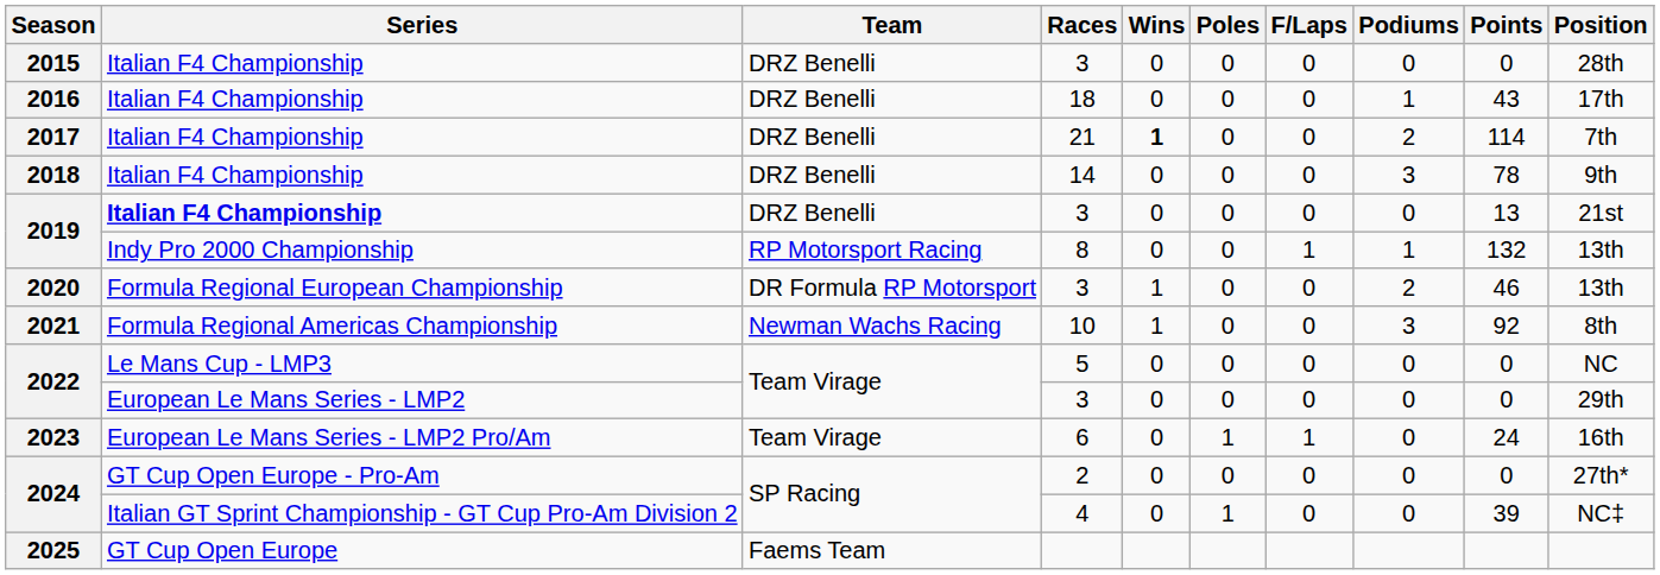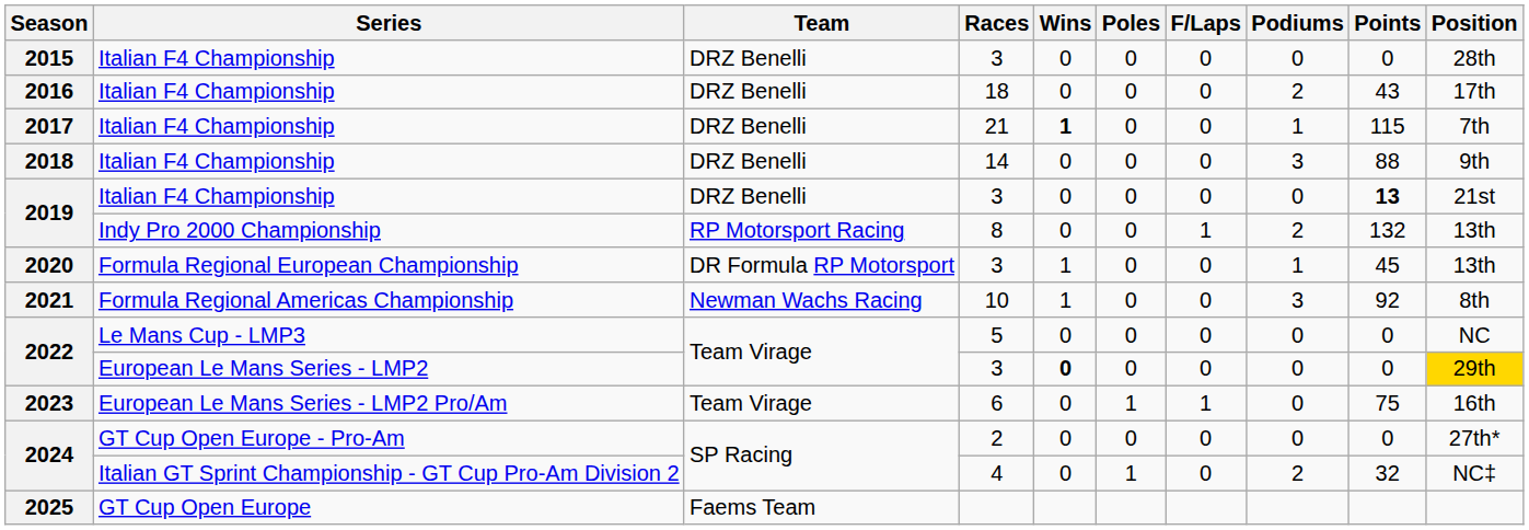 <table class="wikitable" style="font-size: 90%; text-align:center">
 <tr>
 <th>Season</th>
 <th>Series</th>
 <th>Team</th>
 <th>Races</th>
 <th>Wins</th>
 <th>Poles</th>
 <th>F/Laps</th>
 <th>Podiums</th>
 <th>Points</th>
 <th>Position</th>
 </tr>
 <tr>
 <th>2015</th>
 <td align=left><a href='#'>Italian F4 Championship</a></td>
 <td align=left>DRZ Benelli</td>
 <td>3</td>
 <td>0</td>
 <td>0</td>
 <td>0</td>
 <td>0</td>
 <td>0</td>
 <td>28th</td>
 </tr>
 <tr>
 <th>2016</th>
 <td align=left><a href='#'>Italian F4 Championship</a></td>
 <td align=left>DRZ Benelli</td>
 <td>18</td>
 <td>0</td>
 <td>0</td>
 <td>0</td>
-<td>1</td>
+<td>2</td>
 <td>43</td>
 <td>17th</td>
 </tr>
 <tr>
 <th>2017</th>
 <td align=left><a href='#'>Italian F4 Championship</a></td>
 <td align=left>DRZ Benelli</td>
 <td>21</td>
 <td><strong>1</strong></td>
 <td>0</td>
 <td>0</td>
-<td>2</td>
-<td>114</td>
+<td>1</td>
+<td>115</td>
 <td>7th</td>
 </tr>
 <tr>
 <th>2018</th>
 <td align=left><a href='#'>Italian F4 Championship</a></td>
 <td align=left>DRZ Benelli</td>
 <td>14</td>
 <td>0</td>
 <td>0</td>
 <td>0</td>
 <td>3</td>
-<td>78</td>
+<td>88</td>
 <td>9th</td>
 </tr>
 <tr>
 <th rowspan=2>2019</th>
-<td align=left><strong><a href='#'>Italian F4 Championship</a></strong></td>
+<td align=left><a href='#'>Italian F4 Championship</a></td>
 <td align=left>DRZ Benelli</td>
 <td>3</td>
 <td>0</td>
 <td>0</td>
 <td>0</td>
 <td>0</td>
-<td>13</td>
+<td><strong>13</strong></td>
 <td>21st</td>
 </tr>
 <tr>
 <td align=left><a href='#'>Indy Pro 2000 Championship</a></td>
 <td align=left><a href='#'>RP Motorsport Racing</a></td>
 <td>8</td>
 <td>0</td>
 <td>0</td>
 <td>1</td>
-<td>1</td>
+<td>2</td>
 <td>132</td>
 <td>13th</td>
 </tr>
 <tr>
 <th>2020</th>
 <td align=left><a href='#'>Formula Regional European Championship</a></td>
 <td align=left>DR Formula <a href='#'>RP Motorsport</a></td>
 <td>3</td>
 <td>1</td>
 <td>0</td>
 <td>0</td>
-<td>2</td>
-<td>46</td>
+<td>1</td>
+<td>45</td>
 <td>13th</td>
 </tr>
 <tr>
 <th>2021</th>
 <td align=left><a href='#'>Formula Regional Americas Championship</a></td>
 <td align=left><a href='#'>Newman Wachs Racing</a></td>
 <td>10</td>
 <td>1</td>
 <td>0</td>
 <td>0</td>
 <td>3</td>
 <td>92</td>
 <td>8th</td>
 </tr>
 <tr>
 <th rowspan="2">2022</th>
 <td align=left><a href='#'>Le Mans Cup - LMP3</a></td>
 <td rowspan="2" align="left">Team Virage</td>
 <td>5</td>
 <td>0</td>
 <td>0</td>
 <td>0</td>
 <td>0</td>
 <td>0</td>
 <td>NC</td>
 </tr>
 <tr>
 <td align=left><a href='#'>European Le Mans Series - LMP2</a></td>
 <td>3</td>
+<td><strong>0</strong></td>
 <td>0</td>
 <td>0</td>
 <td>0</td>
 <td>0</td>
-<td>0</td>
-<td>29th</td>
+<td style="background: gold;">29th</td>
 </tr>
 <tr>
 <th>2023</th>
 <td align=left><a href='#'>European Le Mans Series - LMP2 Pro/Am</a></td>
 <td align=left>Team Virage</td>
 <td>6</td>
 <td>0</td>
 <td>1</td>
 <td>1</td>
 <td>0</td>
-<td>24</td>
+<td>75</td>
 <td>16th</td>
 </tr>
 <tr>
 <th rowspan="2">2024</th>
 <td align="left"><a href='#'>GT Cup Open Europe - Pro-Am</a></td>
 <td align="left" rowspan="2">SP Racing</td>
 <td>2</td>
 <td>0</td>
 <td>0</td>
 <td>0</td>
 <td>0</td>
 <td>0</td>
 <td>27th*</td>
 </tr>
 <tr>
 <td align="left"><a href='#'>Italian GT Sprint Championship - GT Cup Pro-Am Division 2</a></td>
 <td>4</td>
 <td>0</td>
 <td>1</td>
 <td>0</td>
-<td>0</td>
-<td>39</td>
+<td>2</td>
+<td>32</td>
 <td>NC‡</td>
 </tr>
 <tr>
 <th>2025</th>
 <td align=left><a href='#'>GT Cup Open Europe</a></td>
 <td align=left>Faems Team</td>
 <td></td>
 <td></td>
 <td></td>
 <td></td>
 <td></td>
 <td></td>
 <td></td>
 </tr>
 </table>
